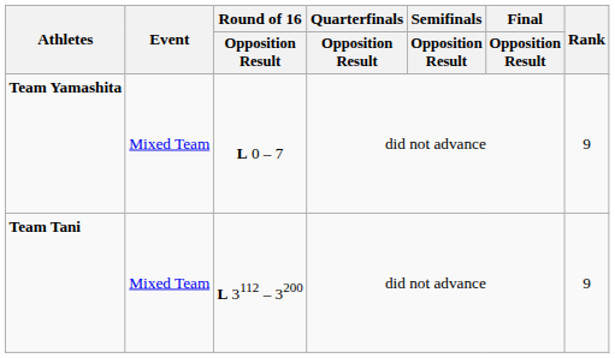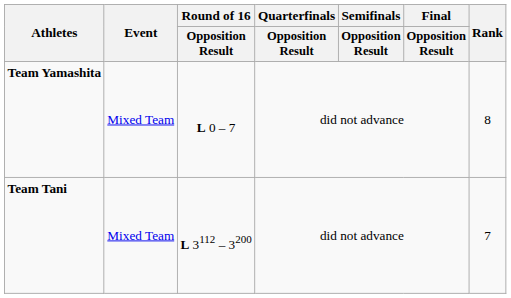 <table class="wikitable" style="font-size:90%">
 <tr>
 <th rowspan="2">Athletes</th>
 <th rowspan="2">Event</th>
 <th>Round of 16</th>
 <th>Quarterfinals</th>
 <th>Semifinals</th>
 <th>Final</th>
 <th rowspan=2>Rank</th>
 </tr>
 <tr style="font-size:95%">
 <th>Opposition<br>Result</th>
 <th>Opposition<br>Result</th>
 <th>Opposition<br>Result</th>
 <th>Opposition<br>Result</th>
 </tr>
 <tr align=center>
 <td align=left><strong>Team Yamashita</strong><br><br><br><br><br><br><br></td>
 <td align=left><a href='#'>Mixed Team</a></td>
 <td><br><strong>L</strong> 0 – 7</td>
 <td colspan=3>did not advance</td>
-<td>9</td>
+<td>8</td>
 </tr>
 <tr align=center>
 <td align=left><strong>Team Tani</strong><br><br><br><br><br><br><br></td>
 <td align=left><a href='#'>Mixed Team</a></td>
 <td><br><strong>L</strong> 3<sup>112</sup> – 3<sup>200</sup></td>
 <td colspan=3>did not advance</td>
-<td>9</td>
+<td>7</td>
 </tr>
 </table>
